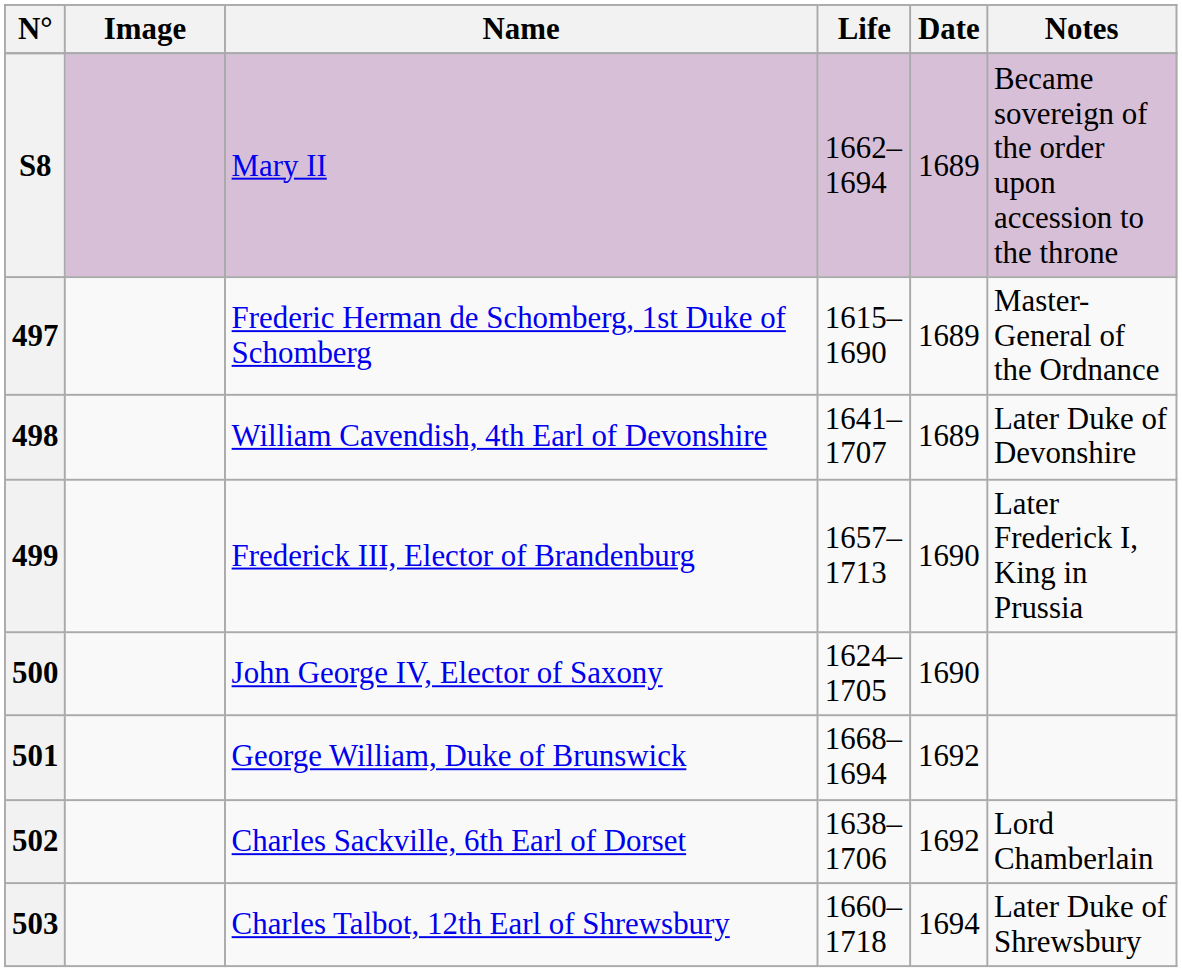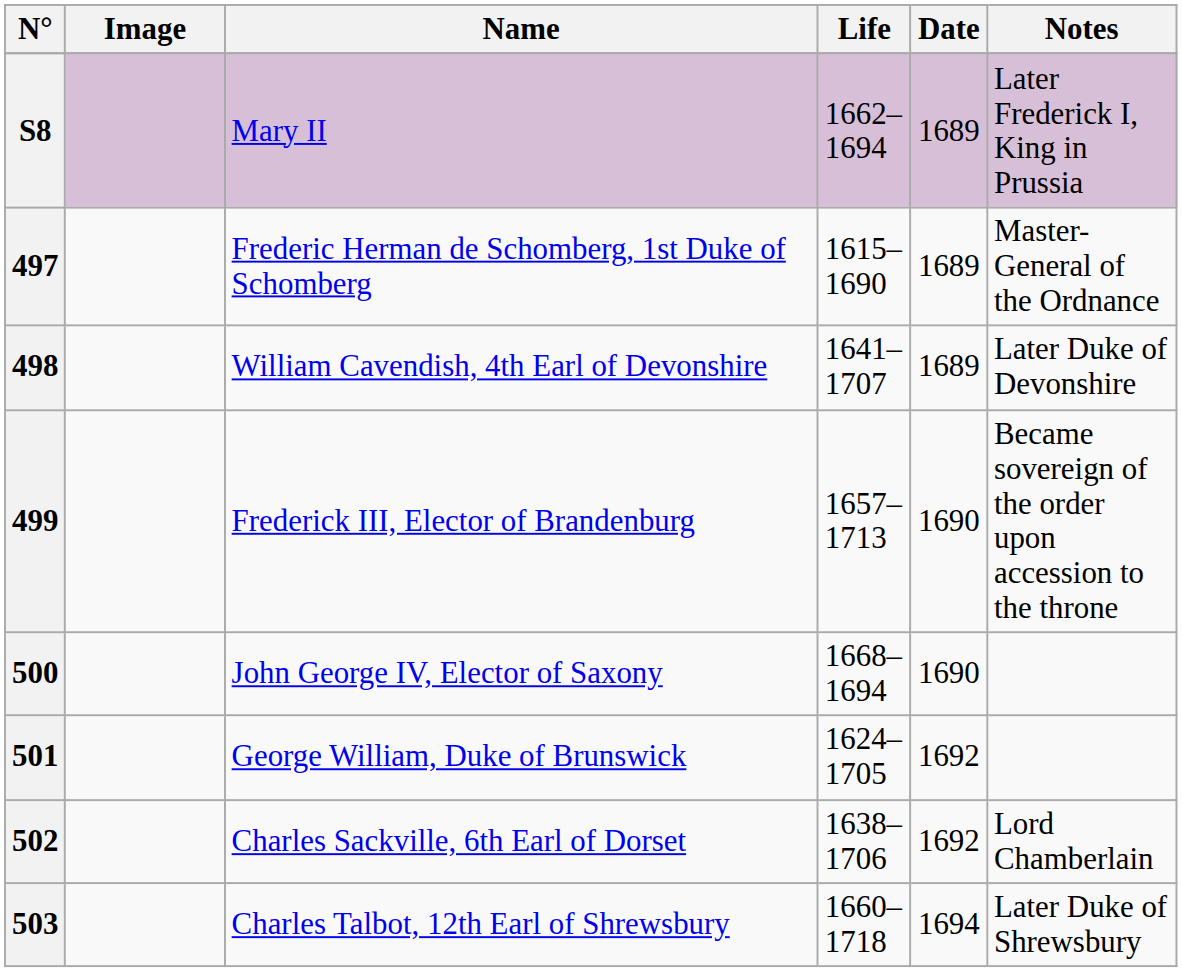 <table class="wikitable">
 <tr>
 <th>N°</th>
 <th style="width: 75px;">Image</th>
 <th style="width: 300px;">Name</th>
 <th>Life</th>
 <th>Date</th>
 <th>Notes</th>
 </tr>
 <tr id="William III & Mary II">
 </tr>
 <tr bgcolor="#D8BFD8">
 <th>S8</th>
 <td></td>
 <td><a href='#'>Mary II</a></td>
 <td>1662–1694</td>
 <td>1689</td>
-<td>Became sovereign of the order upon accession to the throne</td>
+<td>Later Frederick I, King in Prussia</td>
 </tr>
 <tr>
 <th>497</th>
 <td></td>
 <td><a href='#'>Frederic Herman de Schomberg, 1st Duke of Schomberg</a></td>
 <td>1615–1690</td>
 <td>1689</td>
 <td>Master-General of the Ordnance</td>
 </tr>
 <tr>
 <th>498</th>
 <td></td>
 <td><a href='#'>William Cavendish, 4th Earl of Devonshire</a></td>
 <td>1641–1707</td>
 <td>1689</td>
 <td>Later Duke of Devonshire</td>
 </tr>
 <tr>
 <th>499</th>
 <td></td>
 <td><a href='#'>Frederick III, Elector of Brandenburg</a></td>
 <td>1657–1713</td>
 <td>1690</td>
-<td>Later Frederick I, King in Prussia</td>
+<td>Became sovereign of the order upon accession to the throne</td>
 </tr>
 <tr>
 <th>500</th>
 <td></td>
 <td><a href='#'>John George IV, Elector of Saxony</a></td>
-<td>1624–1705</td>
+<td>1668–1694</td>
 <td>1690</td>
 <td></td>
 </tr>
 <tr>
 <th>501</th>
 <td></td>
 <td><a href='#'>George William, Duke of Brunswick</a></td>
-<td>1668–1694</td>
+<td>1624–1705</td>
 <td>1692</td>
 <td></td>
 </tr>
 <tr>
 <th>502</th>
 <td></td>
 <td><a href='#'>Charles Sackville, 6th Earl of Dorset</a></td>
 <td>1638–1706</td>
 <td>1692</td>
 <td>Lord Chamberlain</td>
 </tr>
 <tr>
 <th>503</th>
 <td></td>
 <td><a href='#'>Charles Talbot, 12th Earl of Shrewsbury</a></td>
 <td>1660–1718</td>
 <td>1694</td>
 <td>Later Duke of Shrewsbury</td>
 </tr>
 </table>
